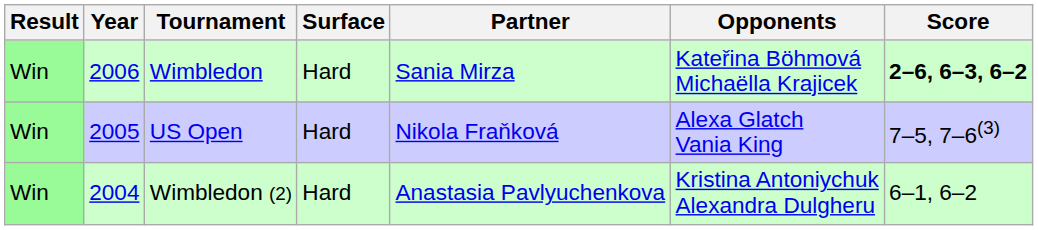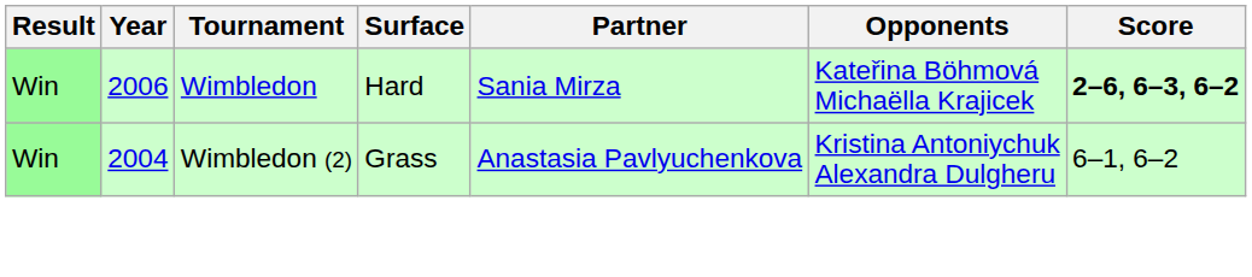 <table class="sortable wikitable">
 <tr>
 <th>Result</th>
 <th>Year</th>
 <th>Tournament</th>
 <th>Surface</th>
 <th>Partner</th>
 <th>Opponents</th>
 <th>Score</th>
 </tr>
 <tr bgcolor=#CCFFCC>
 <td bgcolor=98FB98>Win</td>
 <td><a href='#'>2006</a></td>
 <td><a href='#'>Wimbledon</a></td>
 <td>Hard</td>
 <td> <a href='#'>Sania Mirza</a></td>
 <td> <a href='#'>Kateřina Böhmová</a> <br>  <a href='#'>Michaëlla Krajicek</a></td>
 <td><strong>2–6, 6–3, 6–2</strong></td>
 </tr>
-<tr bgcolor=#CCCCFF>
-<td bgcolor=98FB98>Win</td>
-<td><a href='#'>2005</a></td>
-<td><a href='#'>US Open</a></td>
-<td>Hard</td>
-<td> <a href='#'>Nikola Fraňková</a></td>
-<td> <a href='#'>Alexa Glatch</a> <br>  <a href='#'>Vania King</a></td>
-<td>7–5, 7–6<sup>(3)</sup></td>
-</tr>
 <tr bgcolor=#CCFFCC>
 <td bgcolor=98FB98>Win</td>
 <td><a href='#'>2004</a></td>
 <td>Wimbledon <small>(2)</small></td>
-<td>Hard</td>
+<td>Grass</td>
 <td> <a href='#'>Anastasia Pavlyuchenkova</a></td>
 <td> <a href='#'>Kristina Antoniychuk</a> <br>  <a href='#'>Alexandra Dulgheru</a></td>
 <td>6–1, 6–2</td>
 </tr>
 </table>
